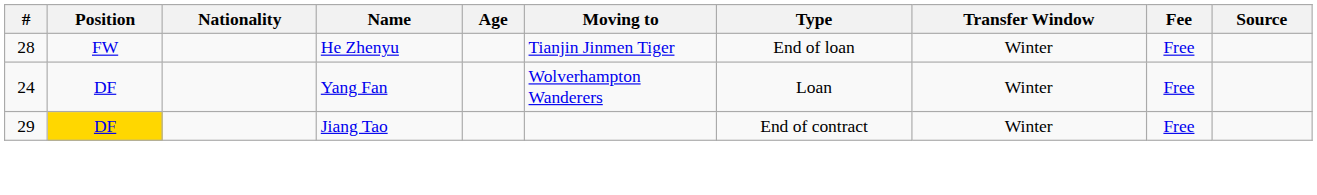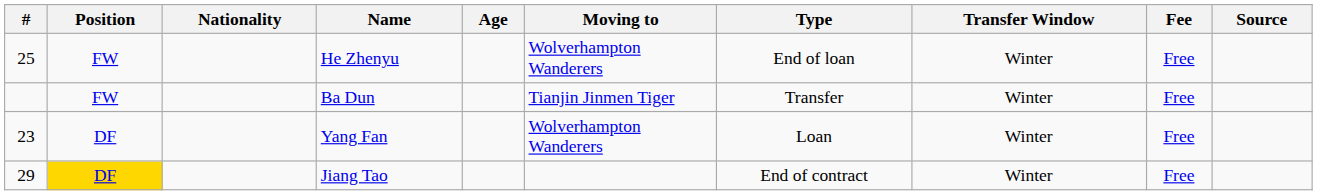 <table class="wikitable sortable" style="width:90%; text-align:center; font-size:95%;">
 <tr>
 <th>#</th>
 <th>Position</th>
 <th>Nationality</th>
 <th>Name</th>
 <th>Age</th>
 <th style="width: 160px;">Moving to</th>
 <th>Type</th>
 <th>Transfer Window</th>
 <th>Fee</th>
 <th>Source</th>
 </tr>
 <tr>
-<td>28</td>
+<td>25</td>
 <td><a href='#'>FW</a></td>
 <td></td>
 <td style="text-align: left;"><a href='#'>He Zhenyu</a></td>
 <td></td>
-<td style="text-align: left;"> <a href='#'>Tianjin Jinmen Tiger</a></td>
+<td style="text-align: left;"> <a href='#'>Wolverhampton Wanderers</a></td>
 <td>End of loan</td>
 <td>Winter</td>
 <td><a href='#'>Free</a></td>
 <td></td>
 </tr>
 <tr>
-<td>24</td>
+<td></td>
+<td><a href='#'>FW</a></td>
+<td></td>
+<td style="text-align: left;"><a href='#'>Ba Dun</a></td>
+<td></td>
+<td style="text-align: left;"> <a href='#'>Tianjin Jinmen Tiger</a></td>
+<td>Transfer</td>
+<td>Winter</td>
+<td><a href='#'>Free</a></td>
+<td></td>
+</tr>
+<tr>
+<td>23</td>
 <td><a href='#'>DF</a></td>
 <td></td>
 <td style="text-align: left;"><a href='#'>Yang Fan</a></td>
 <td></td>
 <td style="text-align: left;"> <a href='#'>Wolverhampton Wanderers</a></td>
 <td>Loan</td>
 <td>Winter</td>
 <td><a href='#'>Free</a></td>
 <td></td>
 </tr>
 <tr>
 <td>29</td>
 <td style="background: gold;"><a href='#'>DF</a></td>
 <td></td>
 <td style="text-align: left;"><a href='#'>Jiang Tao</a></td>
 <td></td>
 <td style="text-align: left;"></td>
 <td>End of contract</td>
 <td>Winter</td>
 <td><a href='#'>Free</a></td>
 <td></td>
 </tr>
 </table>
